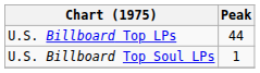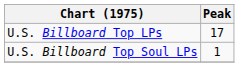 <table class="wikitable">
 <tr>
 <th>Chart (1975)</th>
 <th>Peak<br></th>
 </tr>
 <tr>
 <td>U.S. <a href='#'><em>Billboard</em> Top LPs</a></td>
-<td align="center">44</td>
+<td align="center">17</td>
 </tr>
 <tr>
 <td>U.S. <em>Billboard</em> <a href='#'>Top Soul LPs</a></td>
 <td align="center">1</td>
 </tr>
 <tr>
 </tr>
 </table>
